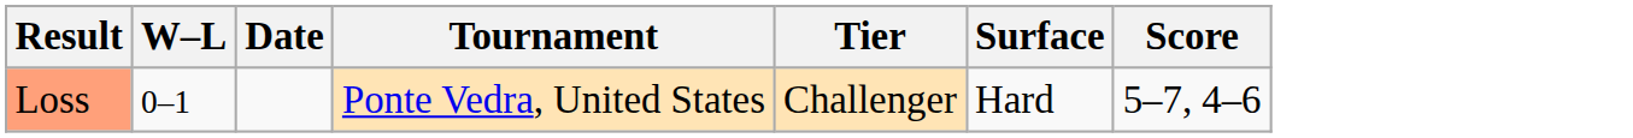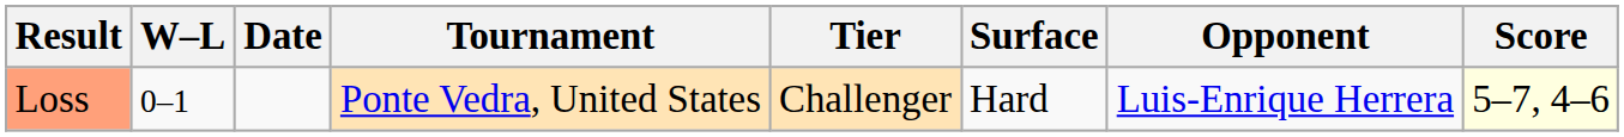 <table class="sortable wikitable">
 <tr>
 <th>Result</th>
 <th class="unsortable">W–L</th>
 <th>Date</th>
 <th>Tournament</th>
 <th>Tier</th>
 <th>Surface</th>
+<th>Opponent</th>
 <th class="unsortable">Score</th>
 </tr>
 <tr>
 <td style="background:#ffa07a;">Loss</td>
 <td><small>0–1</small></td>
 <td></td>
 <td style="background:moccasin;"><a href='#'>Ponte Vedra</a>, United States</td>
 <td style="background:moccasin;">Challenger</td>
 <td>Hard</td>
-<td>5–7, 4–6</td>
+<td> <a href='#'>Luis-Enrique Herrera</a></td>
+<td style="background: lightyellow;">5–7, 4–6</td>
 </tr>
 </table>
